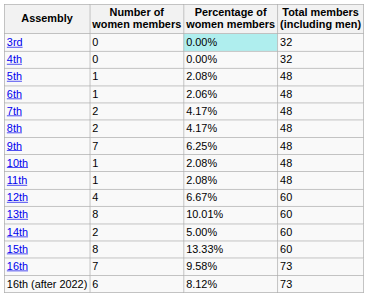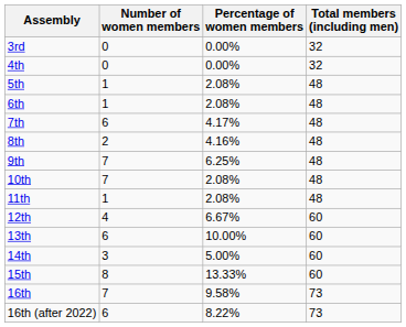 <table class=wikitable sortable>
 <tr>
 <th>Assembly</th>
 <th>Number of<br>women members</th>
 <th>Percentage of<br>women members</th>
 <th>Total members<br>(including men)</th>
 </tr>
 <tr>
 <td><a href='#'>3rd</a></td>
 <td>0</td>
-<td style="background: paleturquoise;">0.00%</td>
+<td>0.00%</td>
 <td>32</td>
 </tr>
 <tr>
 <td><a href='#'>4th</a></td>
 <td>0</td>
 <td>0.00%</td>
 <td>32</td>
 </tr>
 <tr>
 <td><a href='#'>5th</a></td>
 <td>1</td>
 <td>2.08%</td>
 <td>48</td>
 </tr>
 <tr>
 <td><a href='#'>6th</a></td>
 <td>1</td>
-<td>2.06%</td>
+<td>2.08%</td>
 <td>48</td>
 </tr>
 <tr>
 <td><a href='#'>7th</a></td>
-<td>2</td>
+<td>6</td>
 <td>4.17%</td>
 <td>48</td>
 </tr>
 <tr>
 <td><a href='#'>8th</a></td>
 <td>2</td>
-<td>4.17%</td>
+<td>4.16%</td>
 <td>48</td>
 </tr>
 <tr>
 <td><a href='#'>9th</a></td>
 <td>7</td>
 <td>6.25%</td>
 <td>48</td>
 </tr>
 <tr>
 <td><a href='#'>10th</a></td>
-<td>1</td>
+<td>7</td>
 <td>2.08%</td>
 <td>48</td>
 </tr>
 <tr>
 <td><a href='#'>11th</a></td>
 <td>1</td>
 <td>2.08%</td>
 <td>48</td>
 </tr>
 <tr>
 <td><a href='#'>12th</a></td>
 <td>4</td>
 <td>6.67%</td>
 <td>60</td>
 </tr>
 <tr>
 <td><a href='#'>13th</a></td>
-<td>8</td>
-<td>10.01%</td>
+<td>6</td>
+<td>10.00%</td>
 <td>60</td>
 </tr>
 <tr>
 <td><a href='#'>14th</a></td>
-<td>2</td>
+<td>3</td>
 <td>5.00%</td>
 <td>60</td>
 </tr>
 <tr>
 <td><a href='#'>15th</a></td>
 <td>8</td>
 <td>13.33%</td>
 <td>60</td>
 </tr>
 <tr>
 <td><a href='#'>16th</a></td>
 <td>7</td>
 <td>9.58%</td>
 <td>73</td>
 </tr>
 <tr>
 <td>16th (after 2022)</td>
 <td>6</td>
-<td>8.12%</td>
+<td>8.22%</td>
 <td>73</td>
 </tr>
 </table>
